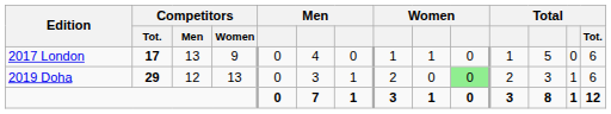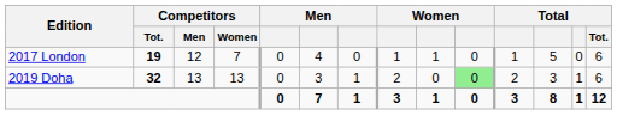 <table class="wikitable sortable" width=75% style="font-size:90%; text-align:center;">
 <tr>
 <th width=23% rowspan=2>Edition</th>
 <th colspan=3>Competitors</th>
 <th colspan=3>Men</th>
 <th colspan=3>Women</th>
 <th colspan=4>Total</th>
 </tr>
 <tr>
 <th width=7%><small>Tot.</small></th>
 <th width=7%><small>Men</small></th>
 <th width=7%><small>Women</small></th>
 <th width=7%></th>
 <th width=7%></th>
 <th width=7%></th>
 <th width=7%></th>
 <th width=7%></th>
 <th width=7%></th>
 <th width=7%></th>
 <th width=7%></th>
 <th width=7%></th>
 <th width=7%><small>Tot.</small></th>
 </tr>
 <tr>
 <td align=left><a href='#'>2017 London</a></td>
-<td><strong>17</strong></td>
-<td>13</td>
-<td>9</td>
+<td><strong>19</strong></td>
+<td>12</td>
+<td>7</td>
 <td style=border-left-width:3px;>0</td>
 <td>4</td>
 <td>0</td>
 <td style="border-left-width: 3px;">1</td>
 <td>1</td>
 <td>0</td>
 <td style="border-left-width: 3px;">1</td>
 <td>5</td>
 <td>0</td>
 <td>6</td>
 </tr>
 <tr>
 <td align=left><a href='#'>2019 Doha</a></td>
-<td><strong>29</strong></td>
-<td>12</td>
+<td><strong>32</strong></td>
+<td>13</td>
 <td>13</td>
 <td style=border-left-width:3px;>0</td>
 <td>3</td>
 <td>1</td>
 <td style="border-left-width: 3px;">2</td>
 <td>0</td>
 <td style="background: lightgreen;">0</td>
 <td style="border-left-width: 3px;">2</td>
 <td>3</td>
 <td>1</td>
 <td>6</td>
 </tr>
 <tr>
 <td colspan=4></td>
 <td style=border-left-width:3px;><strong>0</strong></td>
 <td><strong>7</strong></td>
 <td><strong>1</strong></td>
 <td style="border-left-width: 3px;"><strong>3</strong></td>
 <td><strong>1</strong></td>
 <td><strong>0</strong></td>
 <td style="border-left-width: 3px;"><strong>3</strong></td>
 <td><strong>8</strong></td>
 <td><strong>1</strong></td>
 <td><strong>12</strong></td>
 </tr>
 </table>
